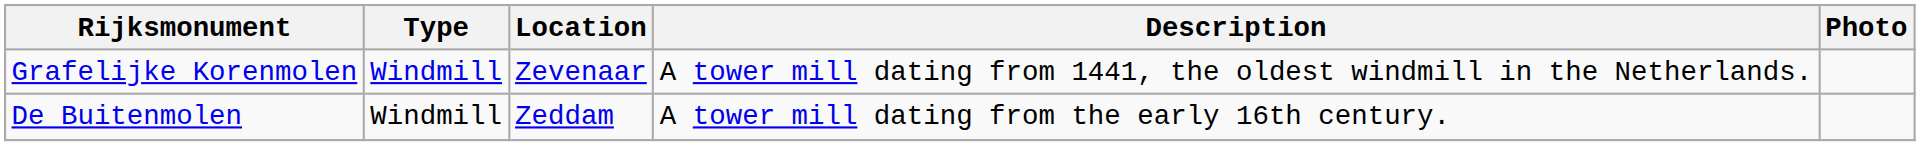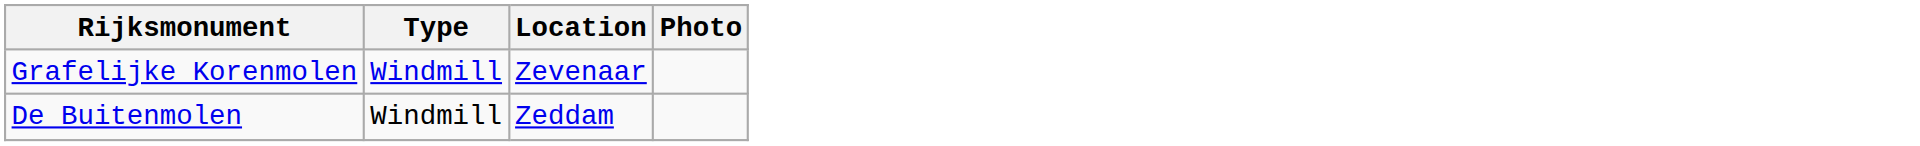 <table class="wikitable">
 <tr>
 <th>Rijksmonument</th>
 <th>Type</th>
 <th>Location</th>
-<th>Description</th>
 <th>Photo</th>
 </tr>
 <tr>
 <td><a href='#'>Grafelijke Korenmolen</a><br></td>
 <td><a href='#'>Windmill</a></td>
 <td><a href='#'>Zevenaar</a></td>
-<td>A <a href='#'>tower mill</a> dating from 1441, the oldest windmill in the Netherlands.</td>
 <td></td>
 </tr>
 <tr>
 <td><a href='#'>De Buitenmolen</a><br></td>
 <td>Windmill</td>
 <td><a href='#'>Zeddam</a></td>
-<td>A <a href='#'>tower mill</a> dating from the early 16th century.</td>
 <td></td>
 </tr>
 </table>
